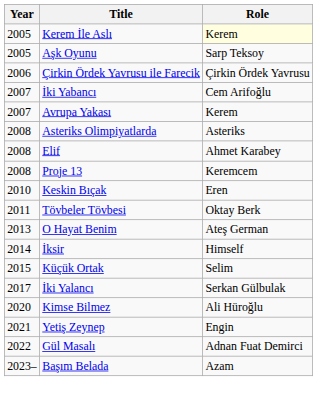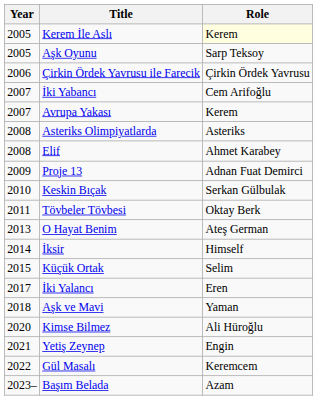 <table class="wikitable" style="font-size: 95%;">
 <tr>
 <th>Year</th>
 <th>Title</th>
 <th>Role</th>
 </tr>
 <tr>
 <td>2005</td>
 <td><a href='#'>Kerem İle Aslı</a></td>
 <td style="background: lightyellow;">Kerem</td>
 </tr>
 <tr>
 <td>2005</td>
 <td><a href='#'>Aşk Oyunu</a></td>
 <td>Sarp Teksoy</td>
 </tr>
 <tr>
 <td>2006</td>
 <td><a href='#'>Çirkin Ördek Yavrusu ile Farecik</a></td>
 <td>Çirkin Ördek Yavrusu</td>
 </tr>
 <tr>
 <td>2007</td>
 <td><a href='#'>İki Yabancı</a></td>
 <td>Cem Arifoğlu</td>
 </tr>
 <tr>
 <td>2007</td>
 <td><a href='#'>Avrupa Yakası</a></td>
 <td>Kerem</td>
 </tr>
 <tr>
 <td>2008</td>
 <td><a href='#'>Asteriks Olimpiyatlarda</a></td>
 <td>Asteriks</td>
 </tr>
 <tr>
 <td>2008</td>
 <td><a href='#'>Elif</a></td>
 <td>Ahmet Karabey</td>
 </tr>
 <tr>
-<td>2008</td>
+<td>2009</td>
 <td><a href='#'>Proje 13</a></td>
-<td>Keremcem</td>
+<td>Adnan Fuat Demirci</td>
 </tr>
 <tr>
 <td>2010</td>
 <td><a href='#'>Keskin Bıçak</a></td>
-<td>Eren</td>
+<td>Serkan Gülbulak</td>
 </tr>
 <tr>
 <td>2011</td>
 <td><a href='#'>Tövbeler Tövbesi</a></td>
 <td>Oktay Berk</td>
 </tr>
 <tr>
 <td>2013</td>
 <td><a href='#'>O Hayat Benim</a></td>
 <td>Ateş German</td>
 </tr>
 <tr>
 <td>2014</td>
 <td><a href='#'>İksir</a></td>
 <td>Himself</td>
 </tr>
 <tr>
 <td>2015</td>
 <td><a href='#'>Küçük Ortak</a></td>
 <td>Selim</td>
 </tr>
 <tr>
 <td>2017</td>
 <td><a href='#'>İki Yalancı</a></td>
-<td>Serkan Gülbulak</td>
+<td>Eren</td>
+</tr>
+<tr>
+<td>2018</td>
+<td><a href='#'>Aşk ve Mavi</a></td>
+<td>Yaman</td>
 </tr>
 <tr>
 <td>2020</td>
 <td><a href='#'>Kimse Bilmez</a></td>
 <td>Ali Hüroğlu</td>
 </tr>
 <tr>
 <td>2021</td>
 <td><a href='#'>Yetiş Zeynep</a></td>
 <td>Engin</td>
 </tr>
 <tr>
 <td>2022</td>
 <td><a href='#'>Gül Masalı</a></td>
-<td>Adnan Fuat Demirci</td>
+<td>Keremcem</td>
 </tr>
 <tr>
 <td>2023–</td>
 <td><a href='#'>Başım Belada</a></td>
 <td>Azam</td>
 </tr>
 </table>
